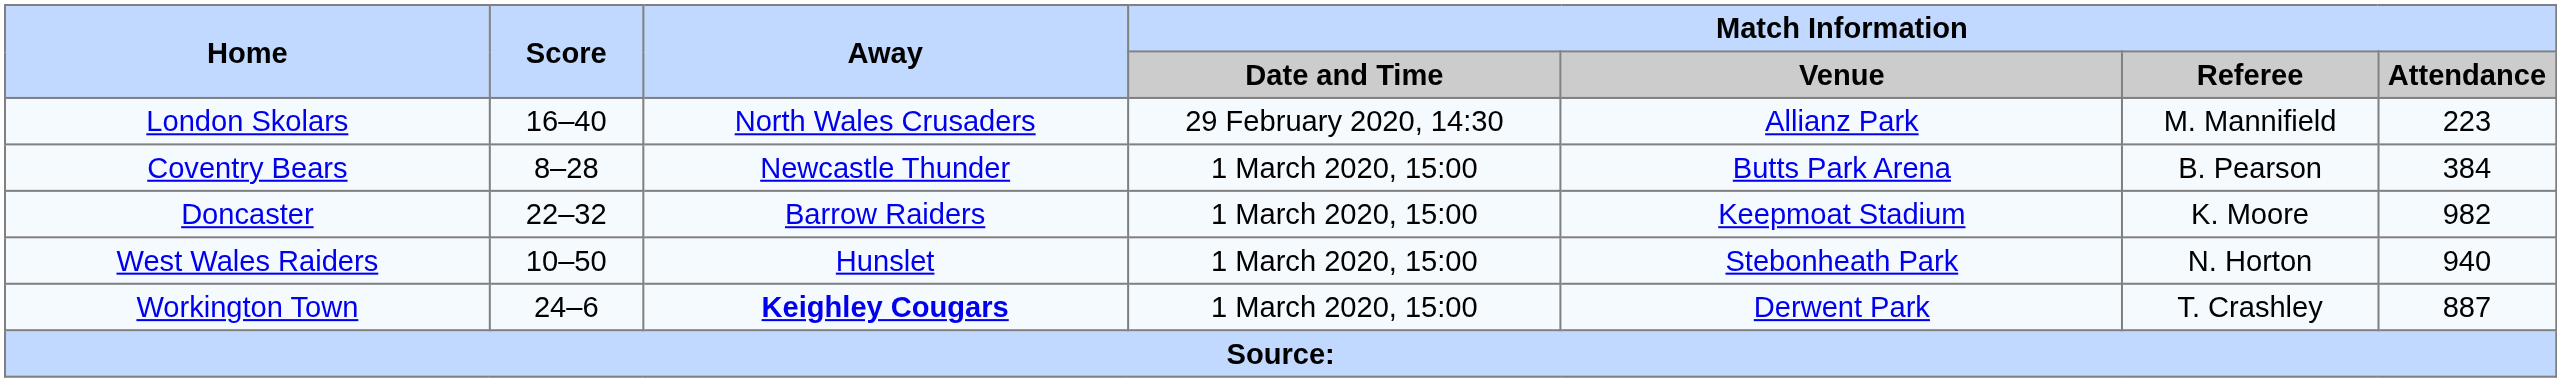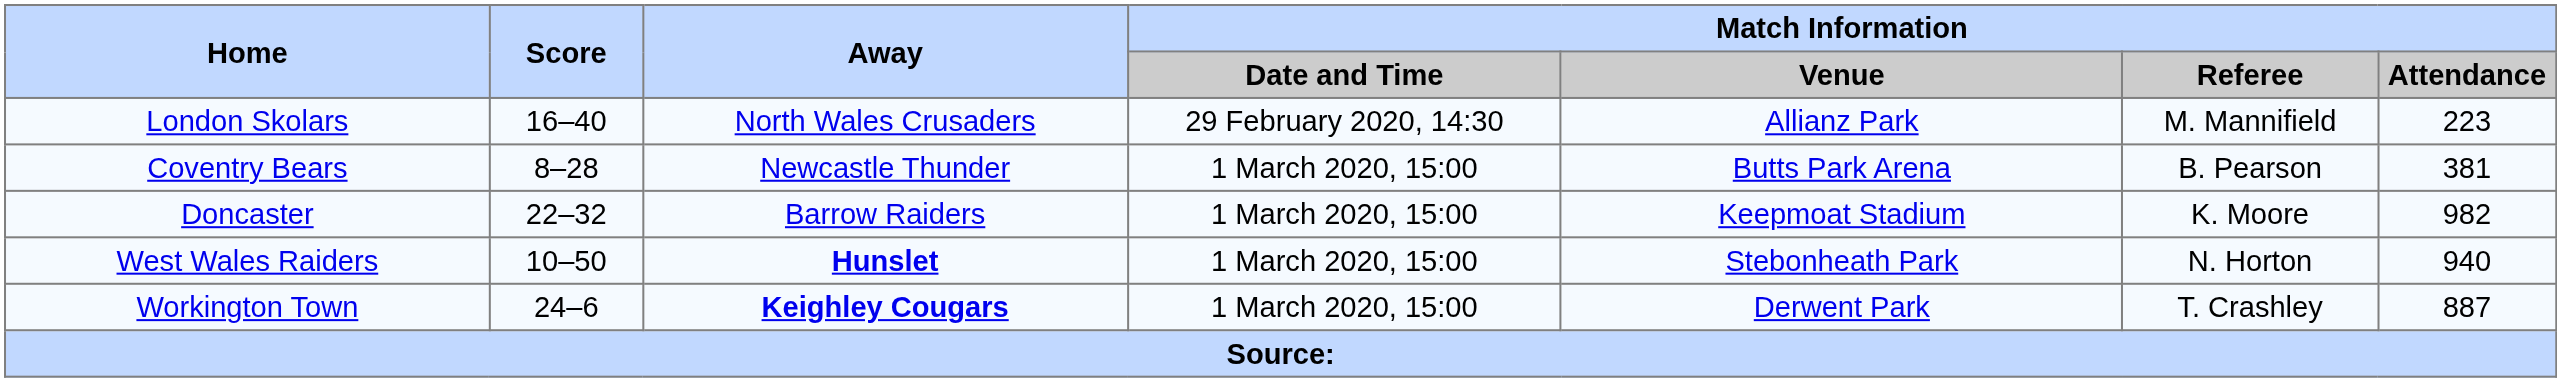 <table border=1 style="border-collapse:collapse; font-size:90%; text-align:center;" cellpadding=3 cellspacing=0 width=100%>
 <tr bgcolor=#C1D8FF>
 <th rowspan=2 width=19%>Home</th>
 <th rowspan=2 width=6%>Score</th>
 <th rowspan=2 width=19%>Away</th>
 <th colspan=4>Match Information</th>
 </tr>
 <tr bgcolor=#CCCCCC>
 <th width=17%>Date and Time</th>
 <th width=22%>Venue</th>
 <th width=10%>Referee</th>
 <th width=7%>Attendance</th>
 </tr>
 <tr bgcolor=#F5FAFF>
 <td> <a href='#'>London Skolars</a></td>
 <td>16–40</td>
 <td> <a href='#'>North Wales Crusaders</a></td>
 <td>29 February 2020, 14:30</td>
 <td><a href='#'>Allianz Park</a></td>
 <td>M. Mannifield</td>
 <td>223</td>
 </tr>
 <tr bgcolor=#F5FAFF>
 <td> <a href='#'>Coventry Bears</a></td>
 <td>8–28</td>
 <td> <a href='#'>Newcastle Thunder</a></td>
 <td>1 March 2020, 15:00</td>
 <td><a href='#'>Butts Park Arena</a></td>
 <td>B. Pearson</td>
-<td>384</td>
+<td>381</td>
 </tr>
 <tr bgcolor=#F5FAFF>
 <td> <a href='#'>Doncaster</a></td>
 <td>22–32</td>
 <td> <a href='#'>Barrow Raiders</a></td>
 <td>1 March 2020, 15:00</td>
 <td><a href='#'>Keepmoat Stadium</a></td>
 <td>K. Moore</td>
 <td>982</td>
 </tr>
 <tr bgcolor=#F5FAFF>
 <td> <a href='#'>West Wales Raiders</a></td>
 <td>10–50</td>
-<td> <a href='#'>Hunslet</a></td>
+<td><strong> <a href='#'>Hunslet</a></strong></td>
 <td>1 March 2020, 15:00</td>
 <td><a href='#'>Stebonheath Park</a></td>
 <td>N. Horton</td>
 <td>940</td>
 </tr>
 <tr bgcolor=#F5FAFF>
 <td> <a href='#'>Workington Town</a></td>
 <td>24–6</td>
 <td><strong> <a href='#'>Keighley Cougars</a></strong></td>
 <td>1 March 2020, 15:00</td>
 <td><a href='#'>Derwent Park</a></td>
 <td>T. Crashley</td>
 <td>887</td>
 </tr>
 <tr style="background:#c1d8ff;">
 <th colspan=7>Source:</th>
 </tr>
 </table>
